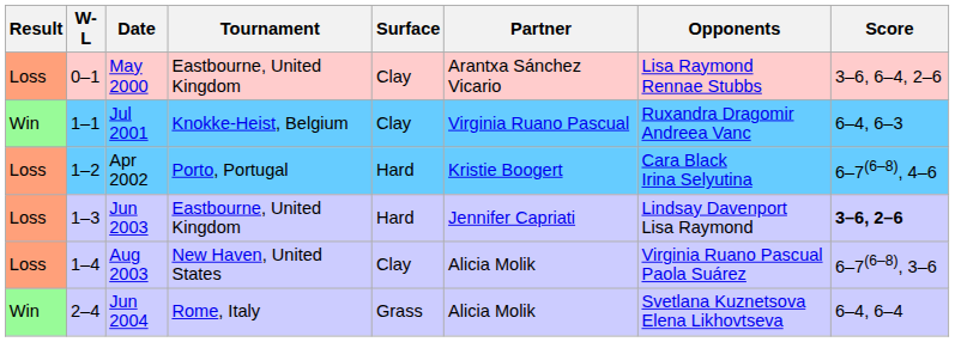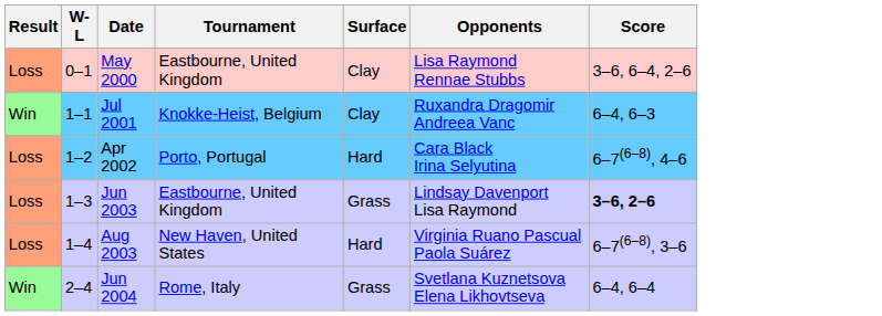 <table class="sortable wikitable">
 <tr>
 <th>Result</th>
 <th style="width:28px" class="unsortable">W-L</th>
 <th style="width:50px">Date</th>
 <th style="width:180px">Tournament</th>
 <th style="width:50px">Surface</th>
-<th style="width:170px">Partner</th>
 <th style="width:170px">Opponents</th>
 <th style="width:100px" class="unsortable">Score</th>
 </tr>
 <tr bgcolor=FFCCCC>
 <td style="background:#ffa07a;">Loss</td>
 <td>0–1</td>
 <td><a href='#'>May 2000</a></td>
 <td>Eastbourne, United Kingdom</td>
 <td>Clay</td>
-<td> Arantxa Sánchez Vicario</td>
 <td> <a href='#'>Lisa Raymond</a> <br>  <a href='#'>Rennae Stubbs</a></td>
 <td>3–6, 6–4, 2–6</td>
 </tr>
 <tr bgcolor="#66CCFF">
 <td style="background:#98fb98;">Win</td>
 <td>1–1</td>
 <td><a href='#'>Jul 2001</a></td>
 <td><a href='#'>Knokke-Heist</a>, Belgium</td>
 <td>Clay</td>
-<td> <a href='#'>Virginia Ruano Pascual</a></td>
 <td> <a href='#'>Ruxandra Dragomir</a> <br>  <a href='#'>Andreea Vanc</a></td>
 <td>6–4, 6–3</td>
 </tr>
 <tr bgcolor="66CCFF">
 <td style="background:#ffa07a;">Loss</td>
 <td>1–2</td>
 <td>Apr 2002</td>
 <td><a href='#'>Porto</a>, Portugal</td>
 <td>Hard</td>
-<td> <a href='#'>Kristie Boogert</a></td>
 <td> <a href='#'>Cara Black</a> <br>  <a href='#'>Irina Selyutina</a></td>
 <td>6–7<sup>(6–8)</sup>, 4–6</td>
 </tr>
 <tr bgcolor="#ccccff">
 <td style="background:#ffa07a;">Loss</td>
 <td>1–3</td>
 <td><a href='#'>Jun 2003</a></td>
 <td><a href='#'>Eastbourne</a>, United Kingdom</td>
-<td>Hard</td>
-<td> <a href='#'>Jennifer Capriati</a></td>
+<td>Grass</td>
 <td> <a href='#'>Lindsay Davenport</a> <br>  Lisa Raymond</td>
 <td><strong>3–6, 2–6</strong></td>
 </tr>
 <tr bgcolor=#ccccff>
 <td style="background:#ffa07a;">Loss</td>
 <td>1–4</td>
 <td><a href='#'>Aug 2003</a></td>
 <td><a href='#'>New Haven</a>, United States</td>
-<td>Clay</td>
-<td> Alicia Molik</td>
+<td>Hard</td>
 <td> <a href='#'>Virginia Ruano Pascual</a> <br>  <a href='#'>Paola Suárez</a></td>
 <td>6–7<sup>(6–8)</sup>, 3–6</td>
 </tr>
 <tr bgcolor=#ccccff>
 <td style="background:#98fb98;">Win</td>
 <td>2–4</td>
 <td><a href='#'>Jun 2004</a></td>
 <td><a href='#'>Rome</a>, Italy</td>
 <td>Grass</td>
-<td> Alicia Molik</td>
 <td> <a href='#'>Svetlana Kuznetsova</a> <br>  <a href='#'>Elena Likhovtseva</a></td>
 <td>6–4, 6–4</td>
 </tr>
 </table>
